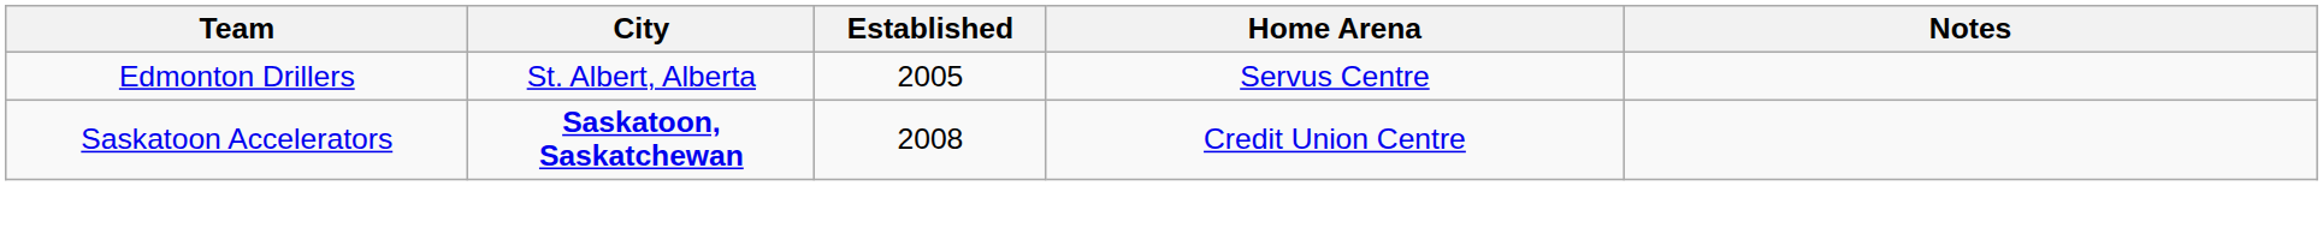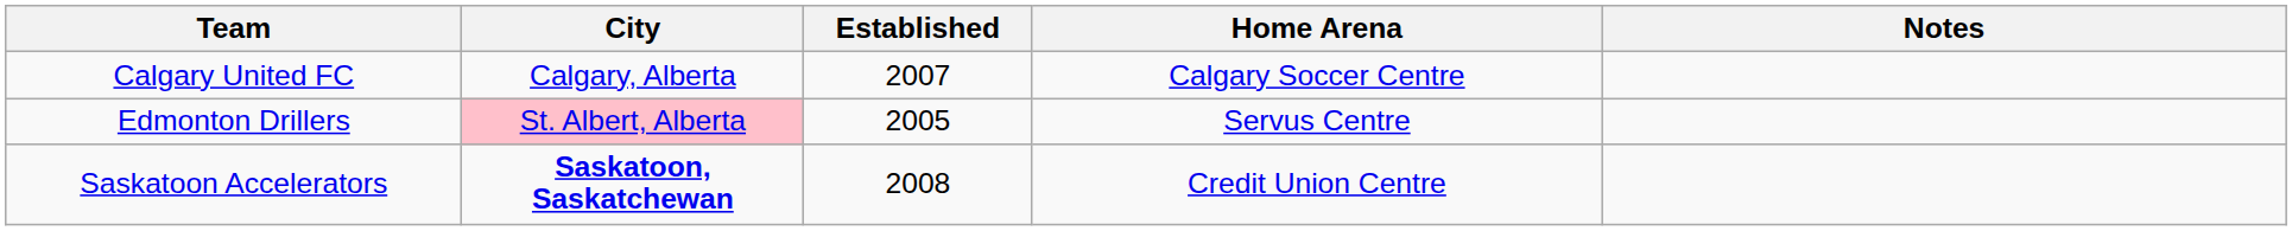 <table class="wikitable" style="text-align:center;">
 <tr>
 <th bgcolor="#DDDDFF" width="20%">Team</th>
 <th bgcolor="#DDDDFF" width="15%">City</th>
 <th bgcolor="#DDDDFF" width="10%">Established</th>
 <th bgcolor="#DDDDFF" width="25%">Home Arena</th>
 <th bgcolor="#DDDDFF" width="45%">Notes</th>
 </tr>
 <tr>
+<td><a href='#'>Calgary United FC</a></td>
+<td><a href='#'>Calgary, Alberta</a></td>
+<td>2007</td>
+<td><a href='#'>Calgary Soccer Centre</a></td>
+<td></td>
+</tr>
+<tr>
 <td><a href='#'>Edmonton Drillers</a></td>
-<td><a href='#'>St. Albert, Alberta</a></td>
+<td style="background: pink;"><a href='#'>St. Albert, Alberta</a></td>
 <td>2005</td>
 <td><a href='#'>Servus Centre</a></td>
 <td></td>
 </tr>
 <tr>
 <td><a href='#'>Saskatoon Accelerators</a></td>
 <td><strong><a href='#'>Saskatoon, Saskatchewan</a></strong></td>
 <td>2008</td>
 <td><a href='#'>Credit Union Centre</a></td>
 <td></td>
 </tr>
 </table>
